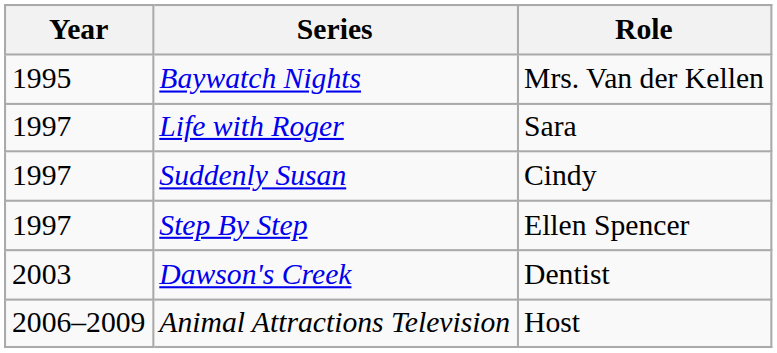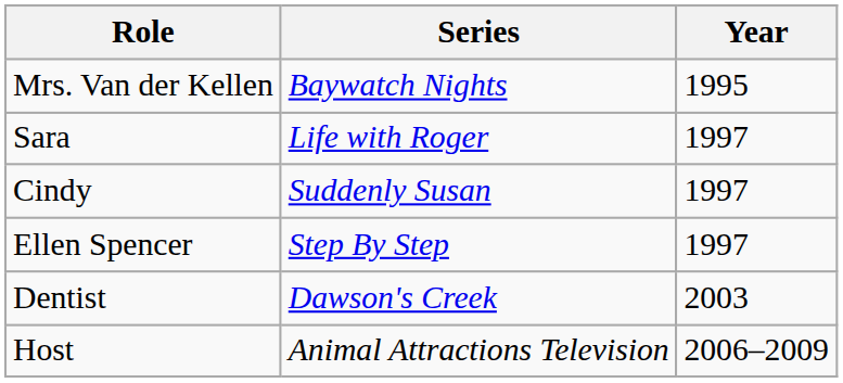 <table class="wikitable" style="font-size: 90%;">
 <tr>
+<th>Role</th>
+<th>Series</th>
 <th>Year</th>
-<th>Series</th>
-<th>Role</th>
 </tr>
 <tr>
+<td>Mrs. Van der Kellen</td>
+<td><em><a href='#'>Baywatch Nights</a></em></td>
 <td>1995</td>
-<td><em><a href='#'>Baywatch Nights</a></em></td>
-<td>Mrs. Van der Kellen</td>
 </tr>
 <tr>
+<td>Sara</td>
+<td><em><a href='#'>Life with Roger</a></em></td>
 <td>1997</td>
-<td><em><a href='#'>Life with Roger</a></em></td>
-<td>Sara</td>
 </tr>
 <tr>
+<td>Cindy</td>
+<td><em><a href='#'>Suddenly Susan</a></em></td>
 <td>1997</td>
-<td><em><a href='#'>Suddenly Susan</a></em></td>
-<td>Cindy</td>
 </tr>
 <tr>
+<td>Ellen Spencer</td>
+<td><em><a href='#'>Step By Step</a></em></td>
 <td>1997</td>
-<td><em><a href='#'>Step By Step</a></em></td>
-<td>Ellen Spencer</td>
 </tr>
 <tr>
+<td>Dentist</td>
+<td><em><a href='#'>Dawson's Creek</a></em></td>
 <td>2003</td>
-<td><em><a href='#'>Dawson's Creek</a></em></td>
-<td>Dentist</td>
 </tr>
 <tr>
+<td>Host</td>
+<td><em>Animal Attractions Television</em></td>
 <td>2006–2009</td>
-<td><em>Animal Attractions Television</em></td>
-<td>Host</td>
 </tr>
 </table>
